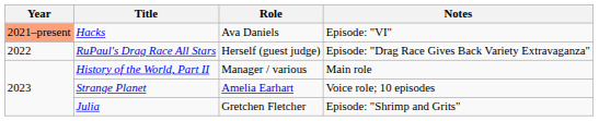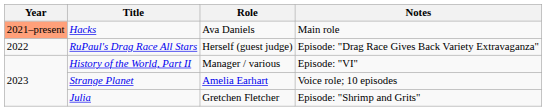 <table class="wikitable sortable">
 <tr>
 <th>Year</th>
 <th>Title</th>
 <th>Role</th>
 <th>Notes</th>
 </tr>
 <tr>
 <td style="background: lightsalmon;">2021–present</td>
 <td><em><a href='#'>Hacks</a></em></td>
 <td>Ava Daniels</td>
-<td>Episode: "VI"</td>
+<td>Main role</td>
 </tr>
 <tr>
 <td>2022</td>
 <td><em><a href='#'>RuPaul's Drag Race All Stars</a></em></td>
 <td>Herself (guest judge)</td>
 <td>Episode: "Drag Race Gives Back Variety Extravaganza"</td>
 </tr>
 <tr>
 <td rowspan="3">2023</td>
 <td><em><a href='#'>History of the World, Part II</a></em></td>
 <td>Manager / various</td>
-<td>Main role</td>
+<td>Episode: "VI"</td>
 </tr>
 <tr>
 <td><em><a href='#'>Strange Planet</a></em></td>
 <td><a href='#'>Amelia Earhart</a></td>
 <td>Voice role; 10 episodes</td>
 </tr>
 <tr>
 <td><em><a href='#'>Julia</a></em></td>
 <td>Gretchen Fletcher</td>
 <td>Episode: "Shrimp and Grits"</td>
 </tr>
 </table>
